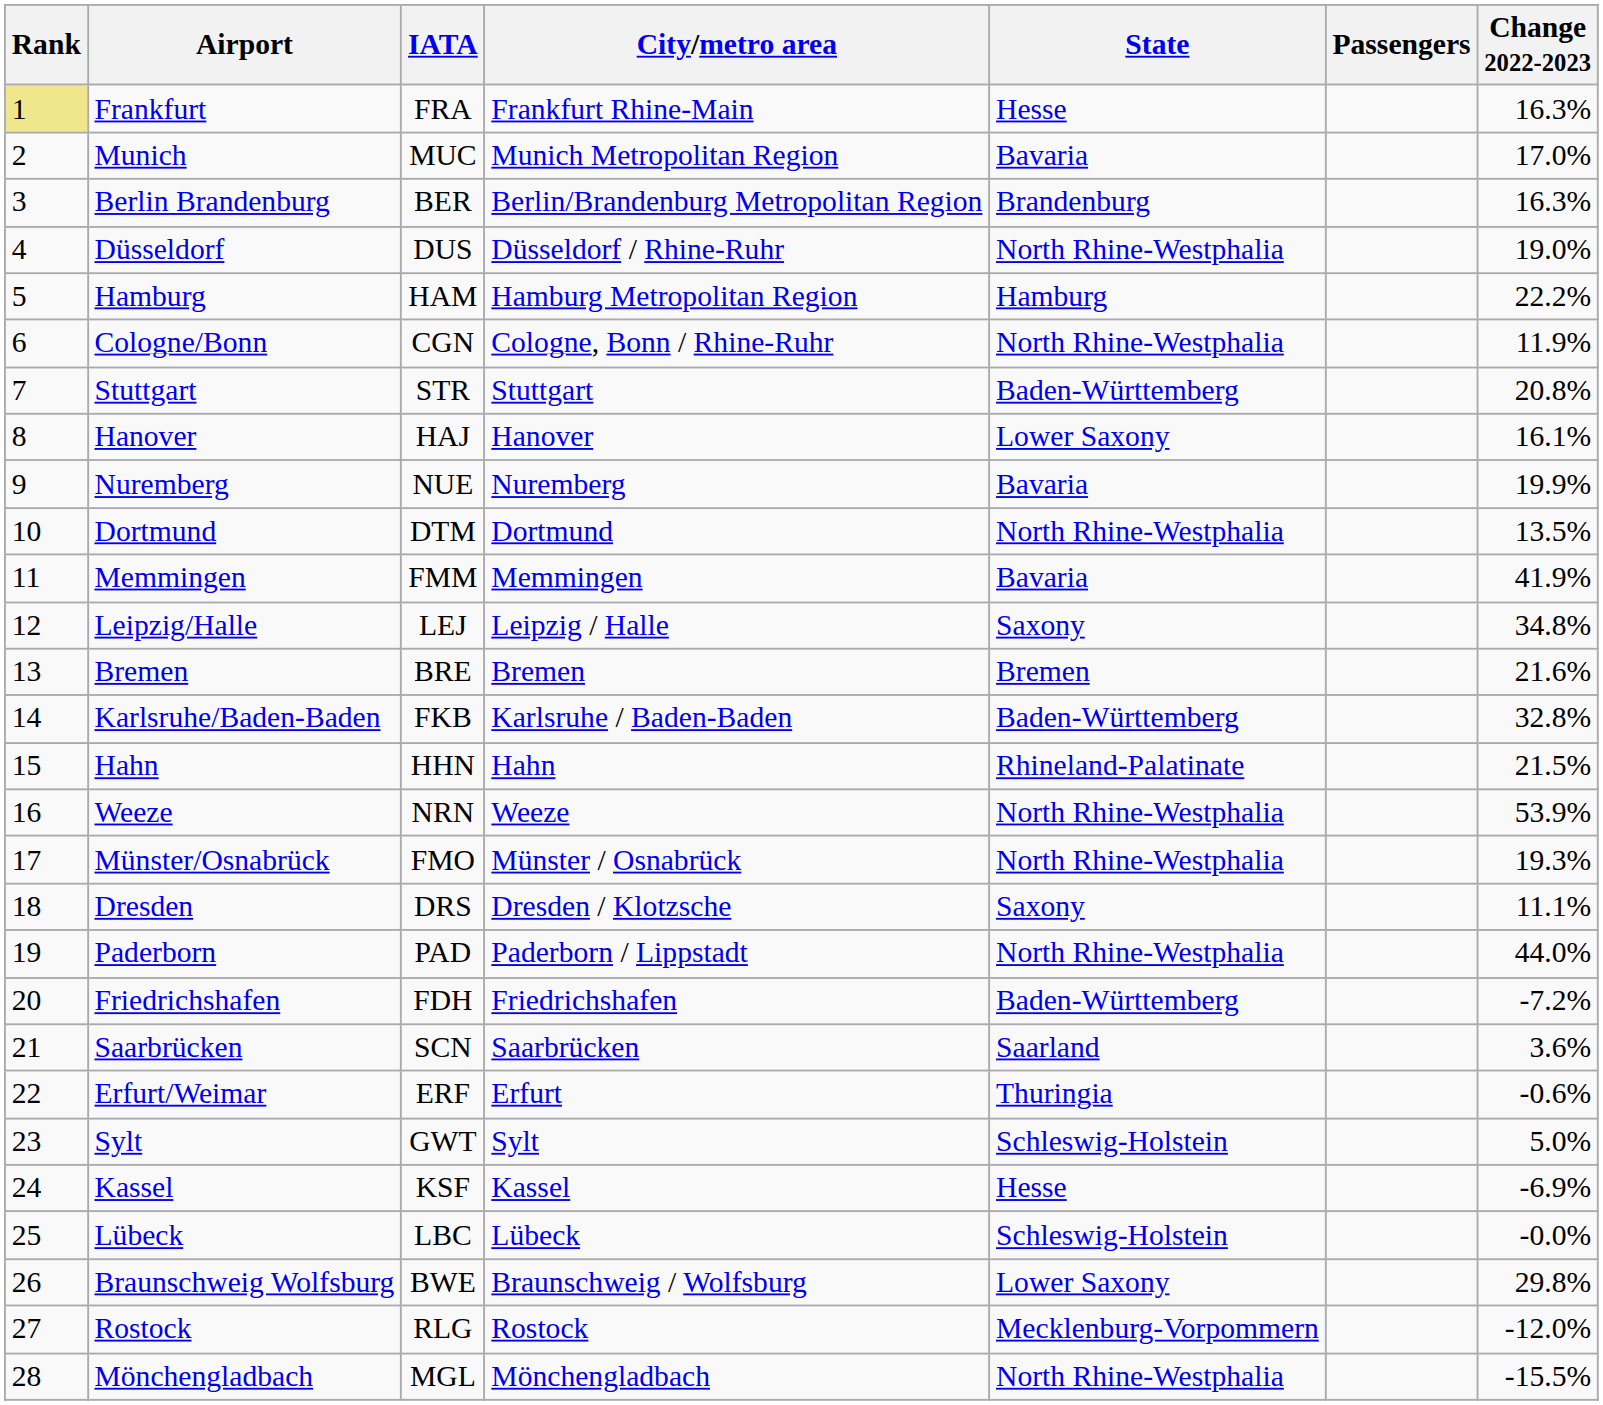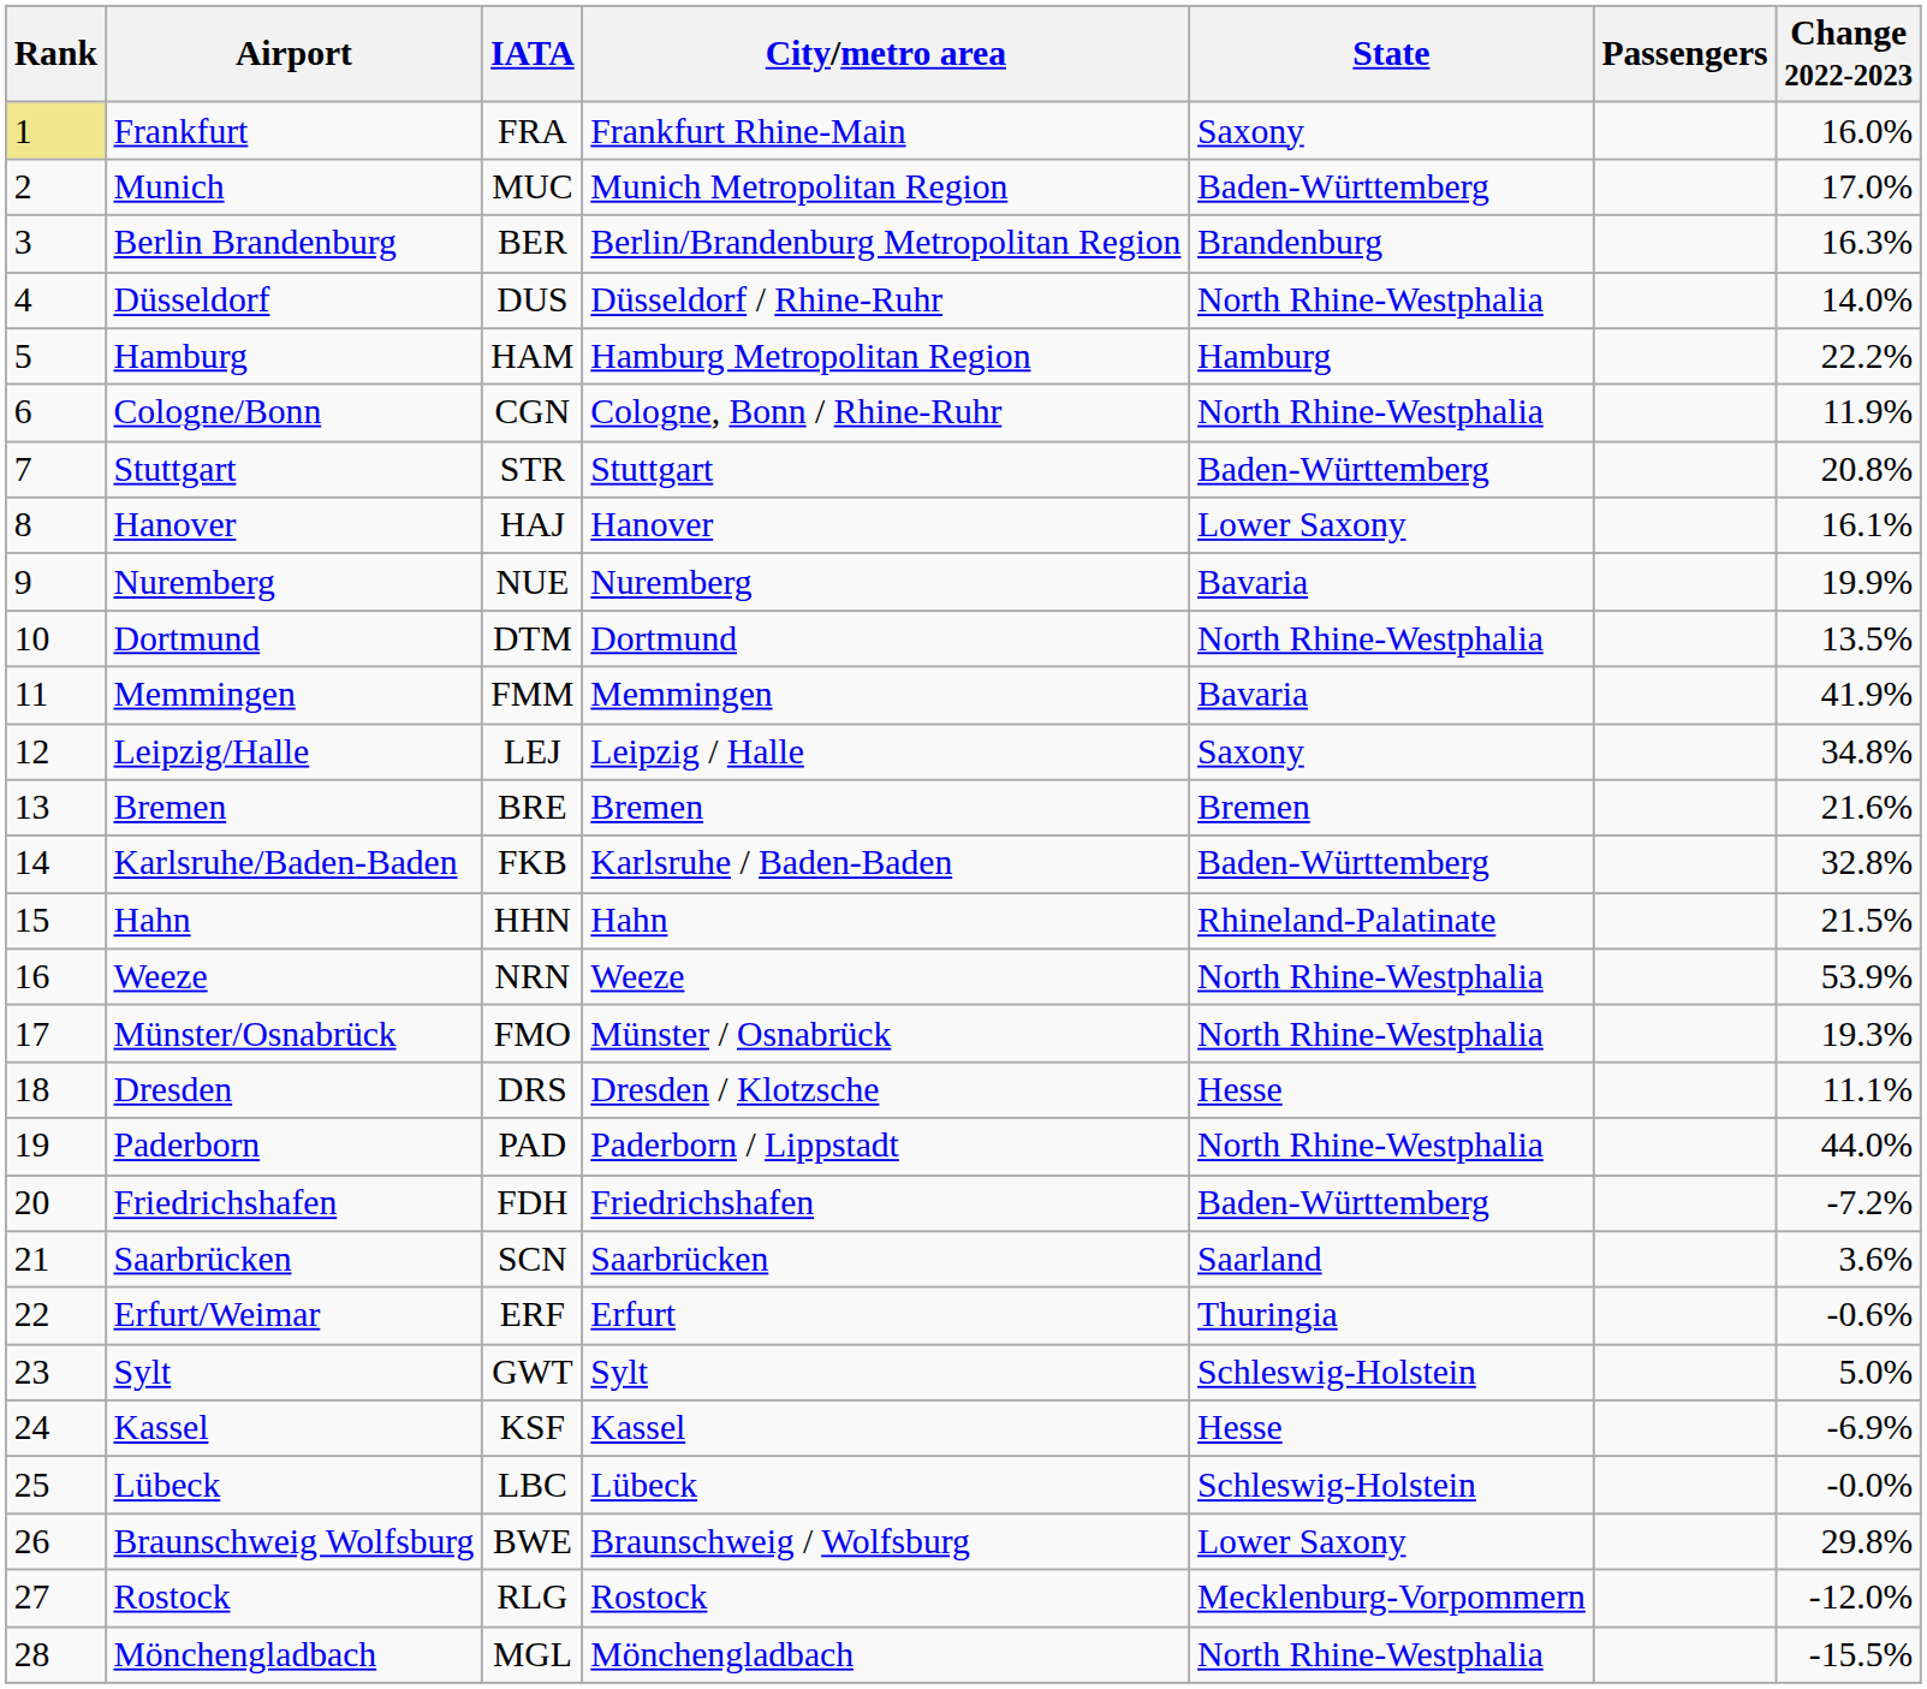 <table class="wikitable sortable">
 <tr>
 <th>Rank</th>
 <th>Airport</th>
 <th><a href='#'>IATA</a></th>
 <th><a href='#'>City</a>/<a href='#'>metro area</a></th>
 <th><a href='#'>State</a></th>
 <th class="unsortable">Passengers<br></th>
 <th class="unsortable">Change<br><small>2022-2023</small></th>
 </tr>
 <tr>
 <td style="background: khaki;">1</td>
 <td><a href='#'>Frankfurt</a></td>
 <td style="text-align:center;">FRA</td>
 <td><a href='#'>Frankfurt Rhine-Main</a></td>
-<td><a href='#'>Hesse</a></td>
+<td><a href='#'>Saxony</a></td>
 <td style="text-align:right;"></td>
-<td style="text-align:right;">16.3%</td>
+<td style="text-align:right;">16.0%</td>
 </tr>
 <tr>
 <td>2</td>
 <td><a href='#'>Munich</a></td>
 <td style="text-align:center;">MUC</td>
 <td><a href='#'>Munich Metropolitan Region </a></td>
-<td><a href='#'>Bavaria</a></td>
+<td><a href='#'>Baden-Württemberg</a></td>
 <td style="text-align:right;"></td>
 <td style="text-align:right;">17.0%</td>
 </tr>
 <tr>
 <td>3</td>
 <td><a href='#'>Berlin Brandenburg</a></td>
 <td style="text-align:center;">BER</td>
 <td><a href='#'>Berlin/Brandenburg Metropolitan Region</a></td>
 <td><a href='#'>Brandenburg</a></td>
 <td style="text-align:right;"></td>
 <td style="text-align:right;">16.3%</td>
 </tr>
 <tr>
 <td>4</td>
 <td><a href='#'>Düsseldorf</a></td>
 <td style="text-align:center;">DUS</td>
 <td><a href='#'>Düsseldorf</a> / <a href='#'>Rhine-Ruhr</a></td>
 <td><a href='#'>North Rhine-Westphalia</a></td>
 <td style="text-align:right;"></td>
-<td style="text-align:right;">19.0%</td>
+<td style="text-align:right;">14.0%</td>
 </tr>
 <tr>
 <td>5</td>
 <td><a href='#'>Hamburg</a></td>
 <td style="text-align:center;">HAM</td>
 <td><a href='#'>Hamburg Metropolitan Region</a></td>
 <td><a href='#'>Hamburg</a></td>
 <td style="text-align:right;"></td>
 <td style="text-align:right;">22.2%</td>
 </tr>
 <tr>
 <td>6</td>
 <td><a href='#'>Cologne/Bonn</a></td>
 <td style="text-align:center;">CGN</td>
 <td><a href='#'>Cologne</a>, <a href='#'>Bonn</a> / <a href='#'>Rhine-Ruhr</a></td>
 <td><a href='#'>North Rhine-Westphalia</a></td>
 <td style="text-align:right;"></td>
 <td style="text-align:right;">11.9%</td>
 </tr>
 <tr>
 <td>7</td>
 <td><a href='#'>Stuttgart</a></td>
 <td style="text-align:center;">STR</td>
 <td><a href='#'>Stuttgart</a></td>
 <td><a href='#'>Baden-Württemberg</a></td>
 <td style="text-align:right;"></td>
 <td style="text-align:right;">20.8%</td>
 </tr>
 <tr>
 <td>8</td>
 <td><a href='#'>Hanover</a></td>
 <td style="text-align:center;">HAJ</td>
 <td><a href='#'>Hanover</a></td>
 <td><a href='#'>Lower Saxony</a></td>
 <td style="text-align:right;"></td>
 <td style="text-align:right;">16.1%</td>
 </tr>
 <tr>
 <td>9</td>
 <td><a href='#'>Nuremberg</a></td>
 <td style="text-align:center;">NUE</td>
 <td><a href='#'>Nuremberg</a></td>
 <td><a href='#'>Bavaria</a></td>
 <td style="text-align:right;"></td>
 <td style="text-align:right;">19.9%</td>
 </tr>
 <tr>
 <td>10</td>
 <td><a href='#'>Dortmund</a></td>
 <td style="text-align:center;">DTM</td>
 <td><a href='#'>Dortmund</a></td>
 <td><a href='#'>North Rhine-Westphalia</a></td>
 <td style="text-align:right;"></td>
 <td style="text-align:right;">13.5%</td>
 </tr>
 <tr>
 <td>11</td>
 <td><a href='#'>Memmingen</a></td>
 <td style="text-align:center;">FMM</td>
 <td><a href='#'>Memmingen</a></td>
 <td><a href='#'>Bavaria</a></td>
 <td style="text-align:right;"></td>
 <td style="text-align:right;">41.9%</td>
 </tr>
 <tr>
 <td>12</td>
 <td><a href='#'>Leipzig/Halle</a></td>
 <td style="text-align:center;">LEJ</td>
 <td><a href='#'>Leipzig</a> / <a href='#'>Halle</a></td>
 <td><a href='#'>Saxony</a></td>
 <td style="text-align:right;"></td>
 <td style="text-align:right;">34.8%</td>
 </tr>
 <tr>
 <td>13</td>
 <td><a href='#'>Bremen</a></td>
 <td style="text-align:center;">BRE</td>
 <td><a href='#'>Bremen</a></td>
 <td><a href='#'>Bremen</a></td>
 <td style="text-align:right;"></td>
 <td style="text-align:right;">21.6%</td>
 </tr>
 <tr>
 <td>14</td>
 <td><a href='#'>Karlsruhe/Baden-Baden</a></td>
 <td style="text-align:center;">FKB</td>
 <td><a href='#'>Karlsruhe</a> / <a href='#'>Baden-Baden</a></td>
 <td><a href='#'>Baden-Württemberg</a></td>
 <td style="text-align:right;"></td>
 <td style="text-align:right;">32.8%</td>
 </tr>
 <tr>
 <td>15</td>
 <td><a href='#'>Hahn</a></td>
 <td style="text-align:center;">HHN</td>
 <td><a href='#'>Hahn</a></td>
 <td><a href='#'>Rhineland-Palatinate</a></td>
 <td style="text-align:right;"></td>
 <td style="text-align:right;">21.5%</td>
 </tr>
 <tr>
 <td>16</td>
 <td><a href='#'>Weeze</a></td>
 <td style="text-align:center;">NRN</td>
 <td><a href='#'>Weeze</a></td>
 <td><a href='#'>North Rhine-Westphalia</a></td>
 <td style="text-align:right;"></td>
 <td style="text-align:right;">53.9%</td>
 </tr>
 <tr>
 <td>17</td>
 <td><a href='#'>Münster/Osnabrück</a></td>
 <td style="text-align:center;">FMO</td>
 <td><a href='#'>Münster</a> / <a href='#'>Osnabrück</a></td>
 <td><a href='#'>North Rhine-Westphalia</a></td>
 <td style="text-align:right;"></td>
 <td style="text-align:right;">19.3%</td>
 </tr>
 <tr>
 <td>18</td>
 <td><a href='#'>Dresden</a></td>
 <td style="text-align:center;">DRS</td>
 <td><a href='#'>Dresden</a> / <a href='#'>Klotzsche</a></td>
-<td><a href='#'>Saxony</a></td>
+<td><a href='#'>Hesse</a></td>
 <td style="text-align:right;"></td>
 <td style="text-align:right;">11.1%</td>
 </tr>
 <tr>
 <td>19</td>
 <td><a href='#'>Paderborn</a></td>
 <td style="text-align:center;">PAD</td>
 <td><a href='#'>Paderborn</a> / <a href='#'>Lippstadt</a></td>
 <td><a href='#'>North Rhine-Westphalia</a></td>
 <td style="text-align:right;"></td>
 <td style="text-align:right;">44.0%</td>
 </tr>
 <tr>
 <td>20</td>
 <td><a href='#'>Friedrichshafen</a></td>
 <td style="text-align:center;">FDH</td>
 <td><a href='#'>Friedrichshafen</a></td>
 <td><a href='#'>Baden-Württemberg</a></td>
 <td style="text-align:right;"></td>
 <td style="text-align:right;">-7.2%</td>
 </tr>
 <tr>
 <td>21</td>
 <td><a href='#'>Saarbrücken</a></td>
 <td style="text-align:center;">SCN</td>
 <td><a href='#'>Saarbrücken</a></td>
 <td><a href='#'>Saarland</a></td>
 <td style="text-align:right;"></td>
 <td style="text-align:right;">3.6%</td>
 </tr>
 <tr>
 <td>22</td>
 <td><a href='#'>Erfurt/Weimar</a></td>
 <td style="text-align:center;">ERF</td>
 <td><a href='#'>Erfurt</a></td>
 <td><a href='#'>Thuringia</a></td>
 <td style="text-align:right;"></td>
 <td style="text-align:right;">-0.6%</td>
 </tr>
 <tr>
 <td>23</td>
 <td><a href='#'>Sylt</a></td>
 <td style="text-align:center;">GWT</td>
 <td><a href='#'>Sylt</a></td>
 <td><a href='#'>Schleswig-Holstein</a></td>
 <td style="text-align:right;"></td>
 <td style="text-align:right;">5.0%</td>
 </tr>
 <tr>
 <td>24</td>
 <td><a href='#'>Kassel</a></td>
 <td style="text-align:center;">KSF</td>
 <td><a href='#'>Kassel</a></td>
 <td><a href='#'>Hesse</a></td>
 <td style="text-align:right;"></td>
 <td style="text-align:right;">-6.9%</td>
 </tr>
 <tr>
 <td>25</td>
 <td><a href='#'>Lübeck</a></td>
 <td style="text-align:center;">LBC</td>
 <td><a href='#'>Lübeck</a></td>
 <td><a href='#'>Schleswig-Holstein</a></td>
 <td style="text-align:right;"></td>
 <td style="text-align:right;">-0.0%</td>
 </tr>
 <tr>
 <td>26</td>
 <td><a href='#'>Braunschweig Wolfsburg</a></td>
 <td style="text-align:center;">BWE</td>
 <td><a href='#'>Braunschweig</a> / <a href='#'>Wolfsburg</a></td>
 <td><a href='#'>Lower Saxony</a></td>
 <td style="text-align:right;"></td>
 <td style="text-align:right;">29.8%</td>
 </tr>
 <tr>
 <td>27</td>
 <td><a href='#'>Rostock</a></td>
 <td style="text-align:center;">RLG</td>
 <td><a href='#'>Rostock</a></td>
 <td><a href='#'>Mecklenburg-Vorpommern</a></td>
 <td style="text-align:right;"></td>
 <td style="text-align:right;">-12.0%</td>
 </tr>
 <tr>
 <td>28</td>
 <td><a href='#'>Mönchengladbach</a></td>
 <td style="text-align:center;">MGL</td>
 <td><a href='#'>Mönchengladbach</a></td>
 <td><a href='#'>North Rhine-Westphalia</a></td>
 <td style="text-align:right;"></td>
 <td style="text-align:right;">-15.5%</td>
 </tr>
 </table>
